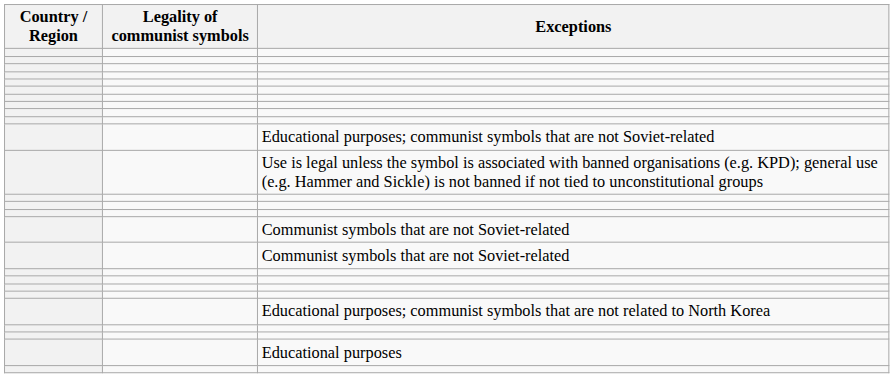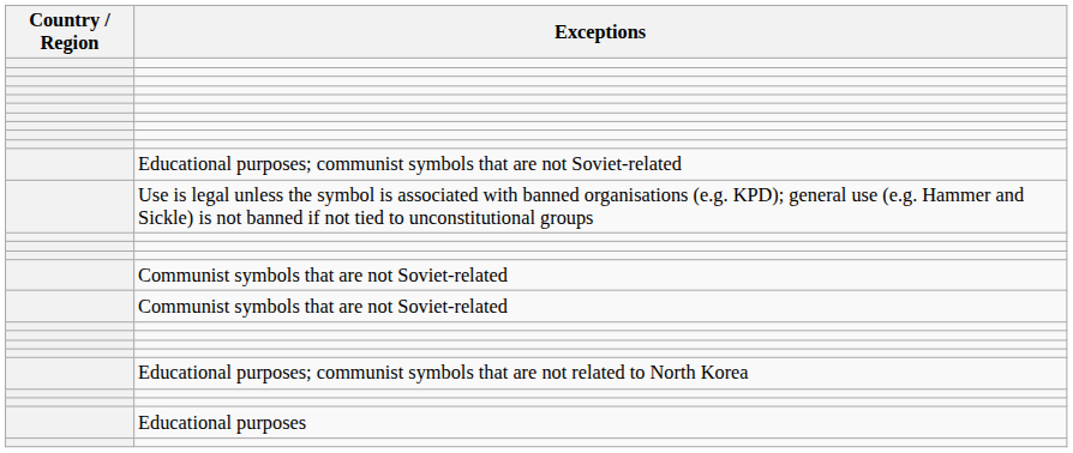 <table class="wikitable sortable plainrowheaders col2center">
 <tr>
 <th scope="col">Country / Region</th>
-<th scope="col">Legality of communist symbols</th>
 <th scope="col">Exceptions</th>
 </tr>
 <tr>
 <th scope="row"></th>
 <td></td>
+</tr>
+<tr>
+<th scope="row"></th>
 <td></td>
 </tr>
 <tr>
 <th scope="row"></th>
 <td></td>
+</tr>
+<tr>
+<th scope="row"></th>
 <td></td>
 </tr>
 <tr>
 <th scope="row"></th>
 <td></td>
+</tr>
+<tr>
+<th scope="row"></th>
 <td></td>
 </tr>
 <tr>
 <th scope="row"></th>
 <td></td>
+</tr>
+<tr>
+<th scope="row"></th>
 <td></td>
 </tr>
 <tr>
 <th scope="row"></th>
 <td></td>
+</tr>
+<tr>
+<th scope="row"></th>
+<td></td>
+</tr>
+<tr>
+<th scope="row"></th>
+<td>Educational purposes; communist symbols that are not Soviet-related</td>
+</tr>
+<tr>
+<th scope="row"></th>
+<td>Use is legal unless the symbol is associated with banned organisations (e.g. KPD); general use (e.g. Hammer and Sickle) is not banned if not tied to unconstitutional groups</td>
+</tr>
+<tr>
+<th scope="row"></th>
 <td></td>
 </tr>
 <tr>
 <th scope="row"></th>
 <td></td>
+</tr>
+<tr>
+<th scope="row"></th>
+<td></td>
+</tr>
+<tr>
+<th scope="row"></th>
+<td>Communist symbols that are not Soviet-related</td>
+</tr>
+<tr>
+<th scope="row"></th>
+<td>Communist symbols that are not Soviet-related</td>
+</tr>
+<tr>
+<th scope="row"></th>
 <td></td>
 </tr>
 <tr>
 <th scope="row"></th>
 <td></td>
+</tr>
+<tr>
+<th scope="row"></th>
 <td></td>
 </tr>
 <tr>
 <th scope="row"></th>
 <td></td>
+</tr>
+<tr>
+<th scope="row"></th>
+<td>Educational purposes; communist symbols that are not related to North Korea</td>
+</tr>
+<tr>
+<th scope="row"></th>
 <td></td>
 </tr>
 <tr>
 <th scope="row"></th>
 <td></td>
-<td></td>
 </tr>
 <tr>
 <th scope="row"></th>
-<td></td>
-<td></td>
-</tr>
-<tr>
-<th scope="row"></th>
-<td></td>
-<td>Educational purposes; communist symbols that are not Soviet-related</td>
-</tr>
-<tr>
-<th scope="row"></th>
-<td></td>
-<td>Use is legal unless the symbol is associated with banned organisations (e.g. KPD); general use (e.g. Hammer and Sickle) is not banned if not tied to unconstitutional groups</td>
-</tr>
-<tr>
-<th scope="row"></th>
-<td></td>
-<td></td>
-</tr>
-<tr>
-<th scope="row"></th>
-<td></td>
-<td></td>
-</tr>
-<tr>
-<th scope="row"></th>
-<td></td>
-<td></td>
-</tr>
-<tr>
-<th scope="row"></th>
-<td></td>
-<td>Communist symbols that are not Soviet-related</td>
-</tr>
-<tr>
-<th scope="row"></th>
-<td></td>
-<td>Communist symbols that are not Soviet-related</td>
-</tr>
-<tr>
-<th scope="row"></th>
-<td></td>
-<td></td>
-</tr>
-<tr>
-<th scope="row"></th>
-<td></td>
-<td></td>
-</tr>
-<tr>
-<th scope="row"></th>
-<td></td>
-<td></td>
-</tr>
-<tr>
-<th scope="row"></th>
-<td></td>
-<td></td>
-</tr>
-<tr>
-<th scope="row"></th>
-<td></td>
-<td>Educational purposes; communist symbols that are not related to North Korea</td>
-</tr>
-<tr>
-<th scope="row"></th>
-<td></td>
-<td></td>
-</tr>
-<tr>
-<th scope="row"></th>
-<td></td>
-<td></td>
-</tr>
-<tr>
-<th scope="row"></th>
-<td></td>
 <td>Educational purposes</td>
 </tr>
 <tr>
 <th scope="row"></th>
 <td></td>
-<td></td>
 </tr>
 </table>
